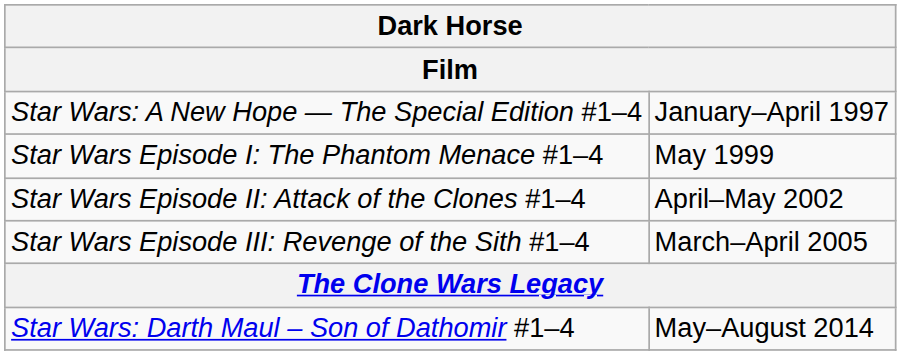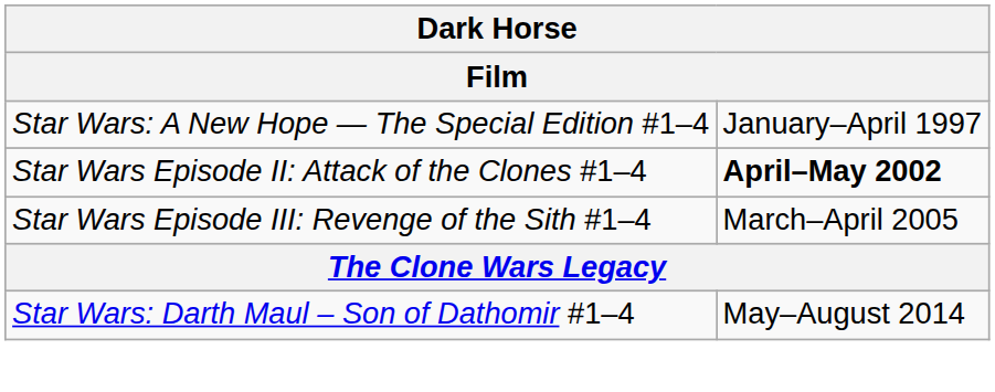 <table class="wikitable">
 <tr>
 <th colspan="2">Dark Horse</th>
 </tr>
 <tr>
 <th colspan="2">Film</th>
 </tr>
 <tr>
 <td><em>Star Wars: A New Hope — The Special Edition</em> #1–4</td>
 <td>January–April 1997</td>
 </tr>
 <tr>
-<td><em>Star Wars Episode I: The Phantom Menace</em> #1–4</td>
-<td>May 1999</td>
-</tr>
-<tr>
 <td><em>Star Wars Episode II: Attack of the Clones</em> #1–4</td>
-<td>April–May 2002</td>
+<td><strong>April–May 2002</strong></td>
 </tr>
 <tr>
 <td><em>Star Wars Episode III: Revenge of the Sith</em> #1–4</td>
 <td>March–April 2005</td>
 </tr>
 <tr>
 <th colspan="2"><em><a href='#'>The Clone Wars Legacy</a></em></th>
 </tr>
 <tr>
 <td><em><a href='#'>Star Wars: Darth Maul – Son of Dathomir</a></em> #1–4</td>
 <td>May–August 2014</td>
 </tr>
 </table>
